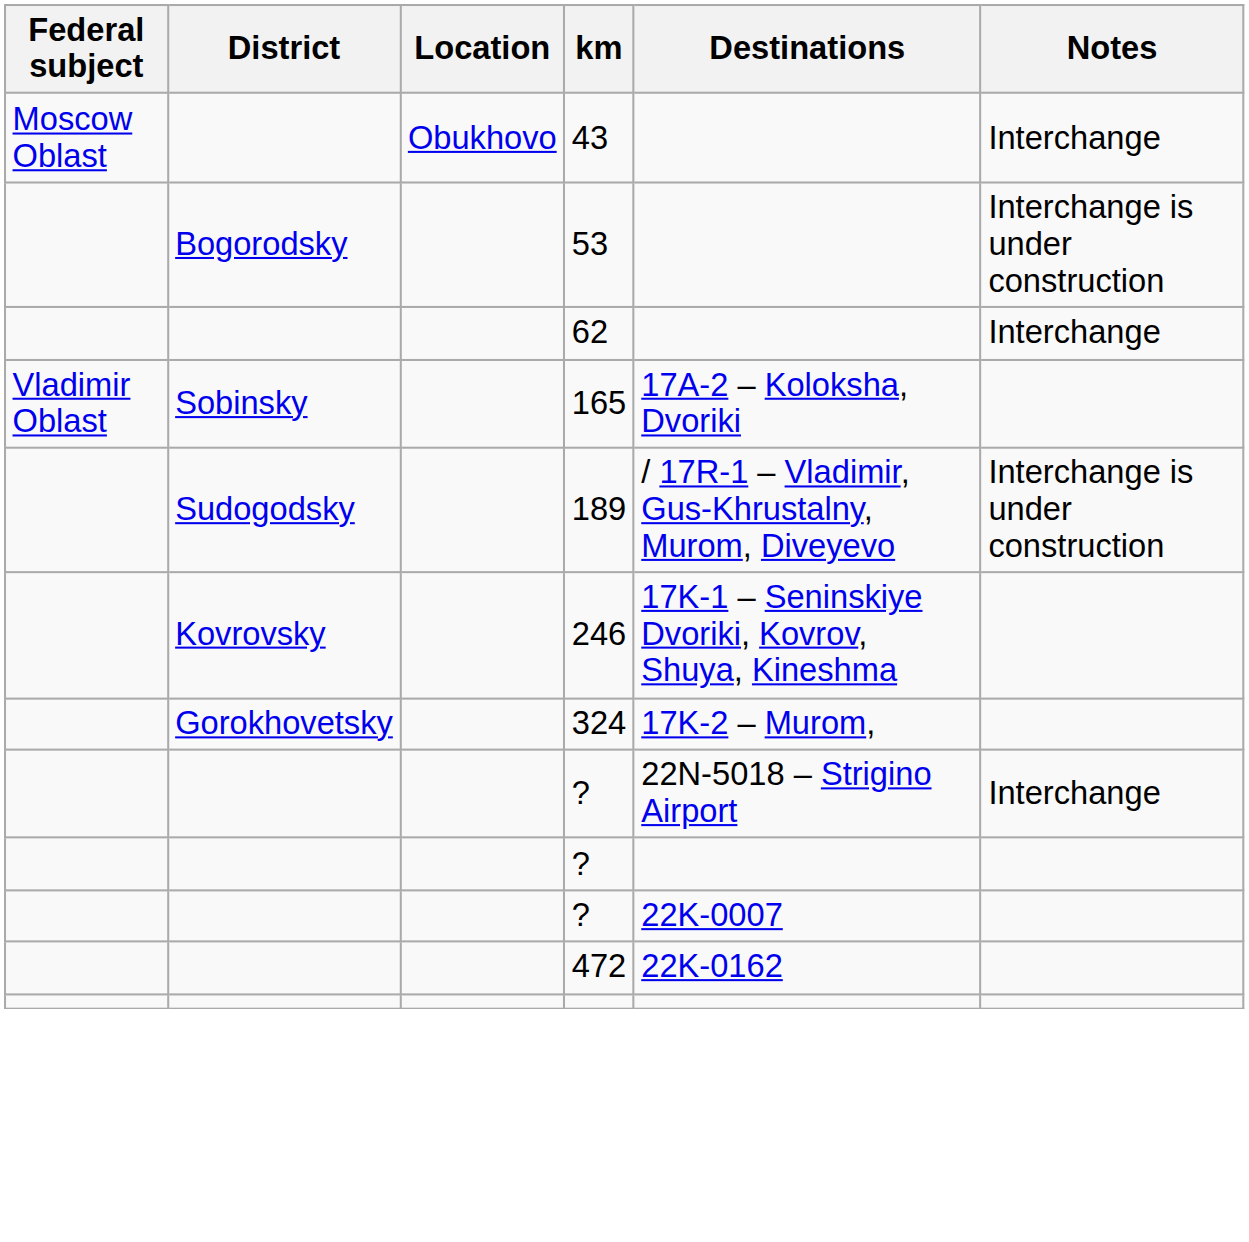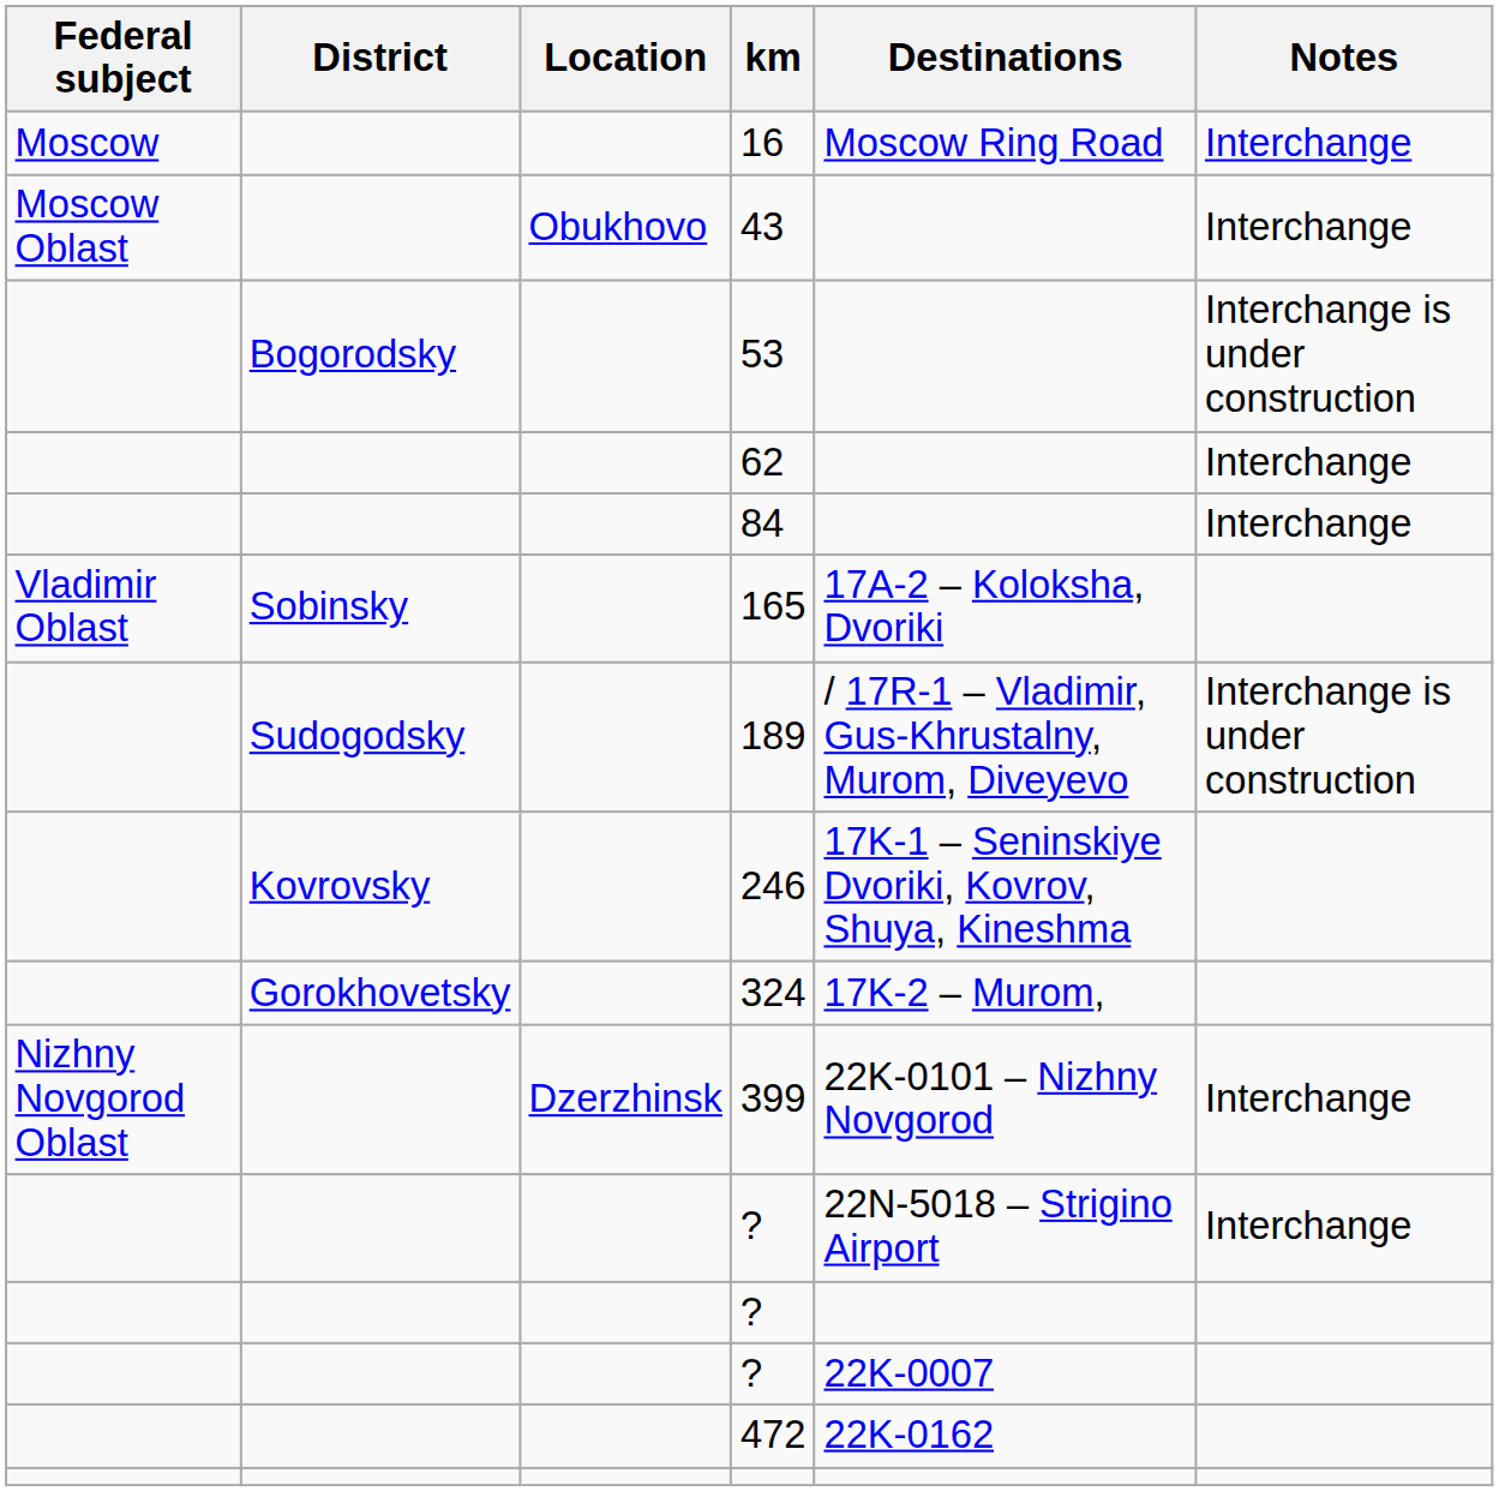 <table class="wikitable">
 <tr>
 <th>Federal subject</th>
 <th>District</th>
 <th>Location</th>
 <th>km</th>
 <th>Destinations</th>
 <th>Notes</th>
+</tr>
+<tr>
+<td><a href='#'>Moscow</a></td>
+<td></td>
+<td></td>
+<td>16</td>
+<td><a href='#'>Moscow Ring Road</a></td>
+<td><a href='#'>Interchange</a></td>
 </tr>
 <tr>
 <td><a href='#'>Moscow Oblast</a></td>
 <td></td>
 <td><a href='#'>Obukhovo</a></td>
 <td>43</td>
 <td></td>
 <td>Interchange</td>
 </tr>
 <tr>
 <td></td>
 <td><a href='#'>Bogorodsky</a></td>
 <td></td>
 <td>53</td>
 <td></td>
 <td>Interchange is under construction</td>
 </tr>
 <tr>
 <td></td>
 <td></td>
 <td></td>
 <td>62</td>
+<td></td>
+<td>Interchange</td>
+</tr>
+<tr>
+<td></td>
+<td></td>
+<td></td>
+<td>84</td>
 <td></td>
 <td>Interchange</td>
 </tr>
 <tr>
 <td><a href='#'>Vladimir Oblast</a></td>
 <td><a href='#'>Sobinsky</a></td>
 <td></td>
 <td>165</td>
 <td><a href='#'>17A-2</a> – <a href='#'>Koloksha</a>, <a href='#'>Dvoriki</a></td>
 <td></td>
 </tr>
 <tr>
 <td></td>
 <td><a href='#'>Sudogodsky</a></td>
 <td></td>
 <td>189</td>
 <td> / <a href='#'>17R-1</a> – <a href='#'>Vladimir</a>, <a href='#'>Gus-Khrustalny</a>, <a href='#'>Murom</a>, <a href='#'>Diveyevo</a></td>
 <td>Interchange is under construction</td>
 </tr>
 <tr>
 <td></td>
 <td><a href='#'>Kovrovsky</a></td>
 <td></td>
 <td>246</td>
 <td><a href='#'>17K-1</a> – <a href='#'>Seninskiye Dvoriki</a>, <a href='#'>Kovrov</a>, <a href='#'>Shuya</a>, <a href='#'>Kineshma</a></td>
 <td></td>
 </tr>
 <tr>
 <td></td>
 <td><a href='#'>Gorokhovetsky</a></td>
 <td></td>
 <td>324</td>
 <td><a href='#'>17K-2</a> – <a href='#'>Murom</a>, </td>
 <td></td>
+</tr>
+<tr>
+<td><a href='#'>Nizhny Novgorod Oblast</a></td>
+<td></td>
+<td><a href='#'>Dzerzhinsk</a></td>
+<td>399</td>
+<td>22K-0101 – <a href='#'>Nizhny Novgorod</a></td>
+<td>Interchange</td>
 </tr>
 <tr>
 <td></td>
 <td></td>
 <td></td>
 <td>?</td>
 <td>22N-5018 – <a href='#'>Strigino Airport</a></td>
 <td>Interchange</td>
 </tr>
 <tr>
 <td></td>
 <td></td>
 <td></td>
 <td>?</td>
 <td></td>
 <td></td>
 </tr>
 <tr>
 <td></td>
 <td></td>
 <td></td>
 <td>?</td>
 <td><a href='#'>22K-0007</a></td>
 <td></td>
 </tr>
 <tr>
 <td></td>
 <td></td>
 <td></td>
 <td>472</td>
 <td><a href='#'>22K-0162</a></td>
 <td></td>
 </tr>
 <tr>
 <td></td>
 <td></td>
 <td></td>
 <td></td>
 <td></td>
 <td></td>
 </tr>
 </table>
